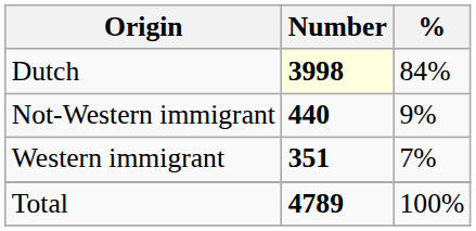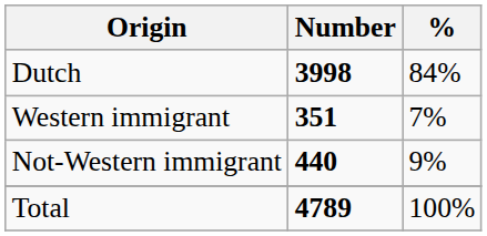 <table class="wikitable">
 <tr>
 <th>Origin</th>
 <th>Number</th>
 <th>%</th>
 </tr>
 <tr>
 <td>Dutch</td>
-<td style="background: lightyellow;"><strong>3998</strong></td>
+<td><strong>3998</strong></td>
 <td>84%</td>
+</tr>
+<tr>
+<td>Western immigrant</td>
+<td><strong>351</strong></td>
+<td>7%</td>
 </tr>
 <tr>
 <td>Not-Western immigrant</td>
 <td><strong>440</strong></td>
 <td>9%</td>
-</tr>
-<tr>
-<td>Western immigrant</td>
-<td><strong>351</strong></td>
-<td>7%</td>
 </tr>
 <tr>
 </tr>
 <tr>
 <td>Total</td>
 <td><strong>4789</strong></td>
 <td>100%</td>
 </tr>
 </table>
